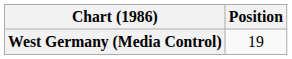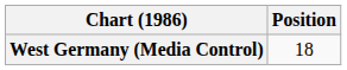 <table class="wikitable plainrowheaders" style="text-align:center">
 <tr>
 <th>Chart (1986)</th>
 <th>Position</th>
 </tr>
 <tr>
 <th scope="row">West Germany (Media Control)</th>
-<td>19</td>
+<td>18</td>
 </tr>
 </table>
